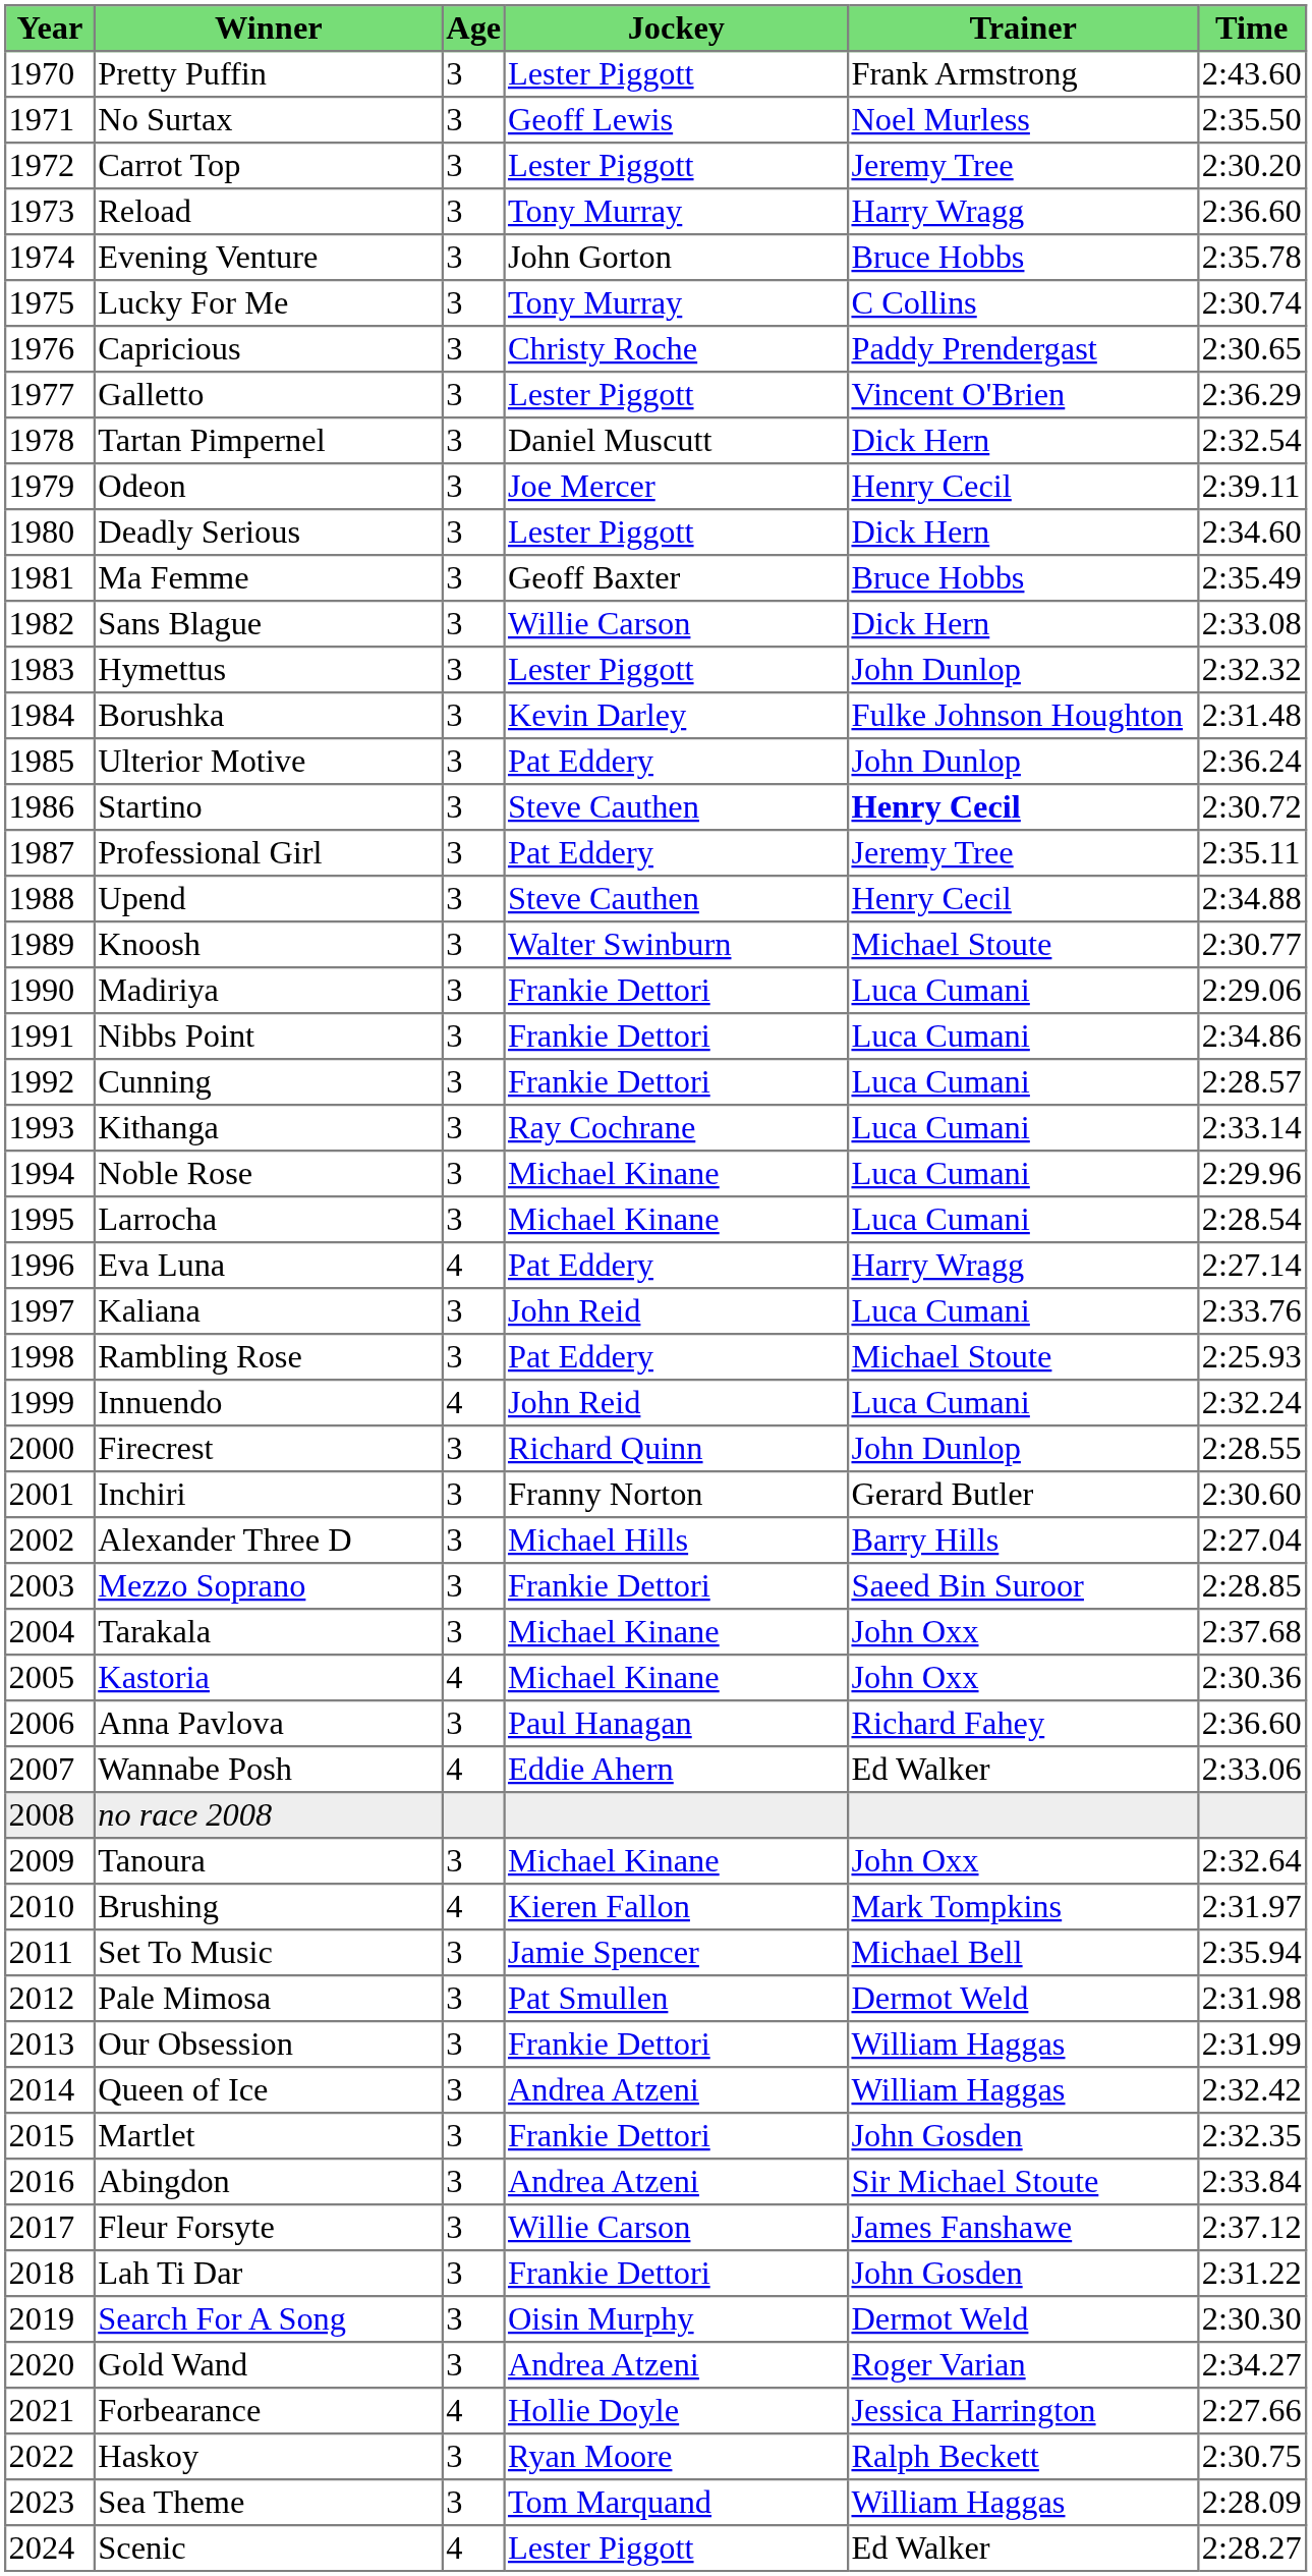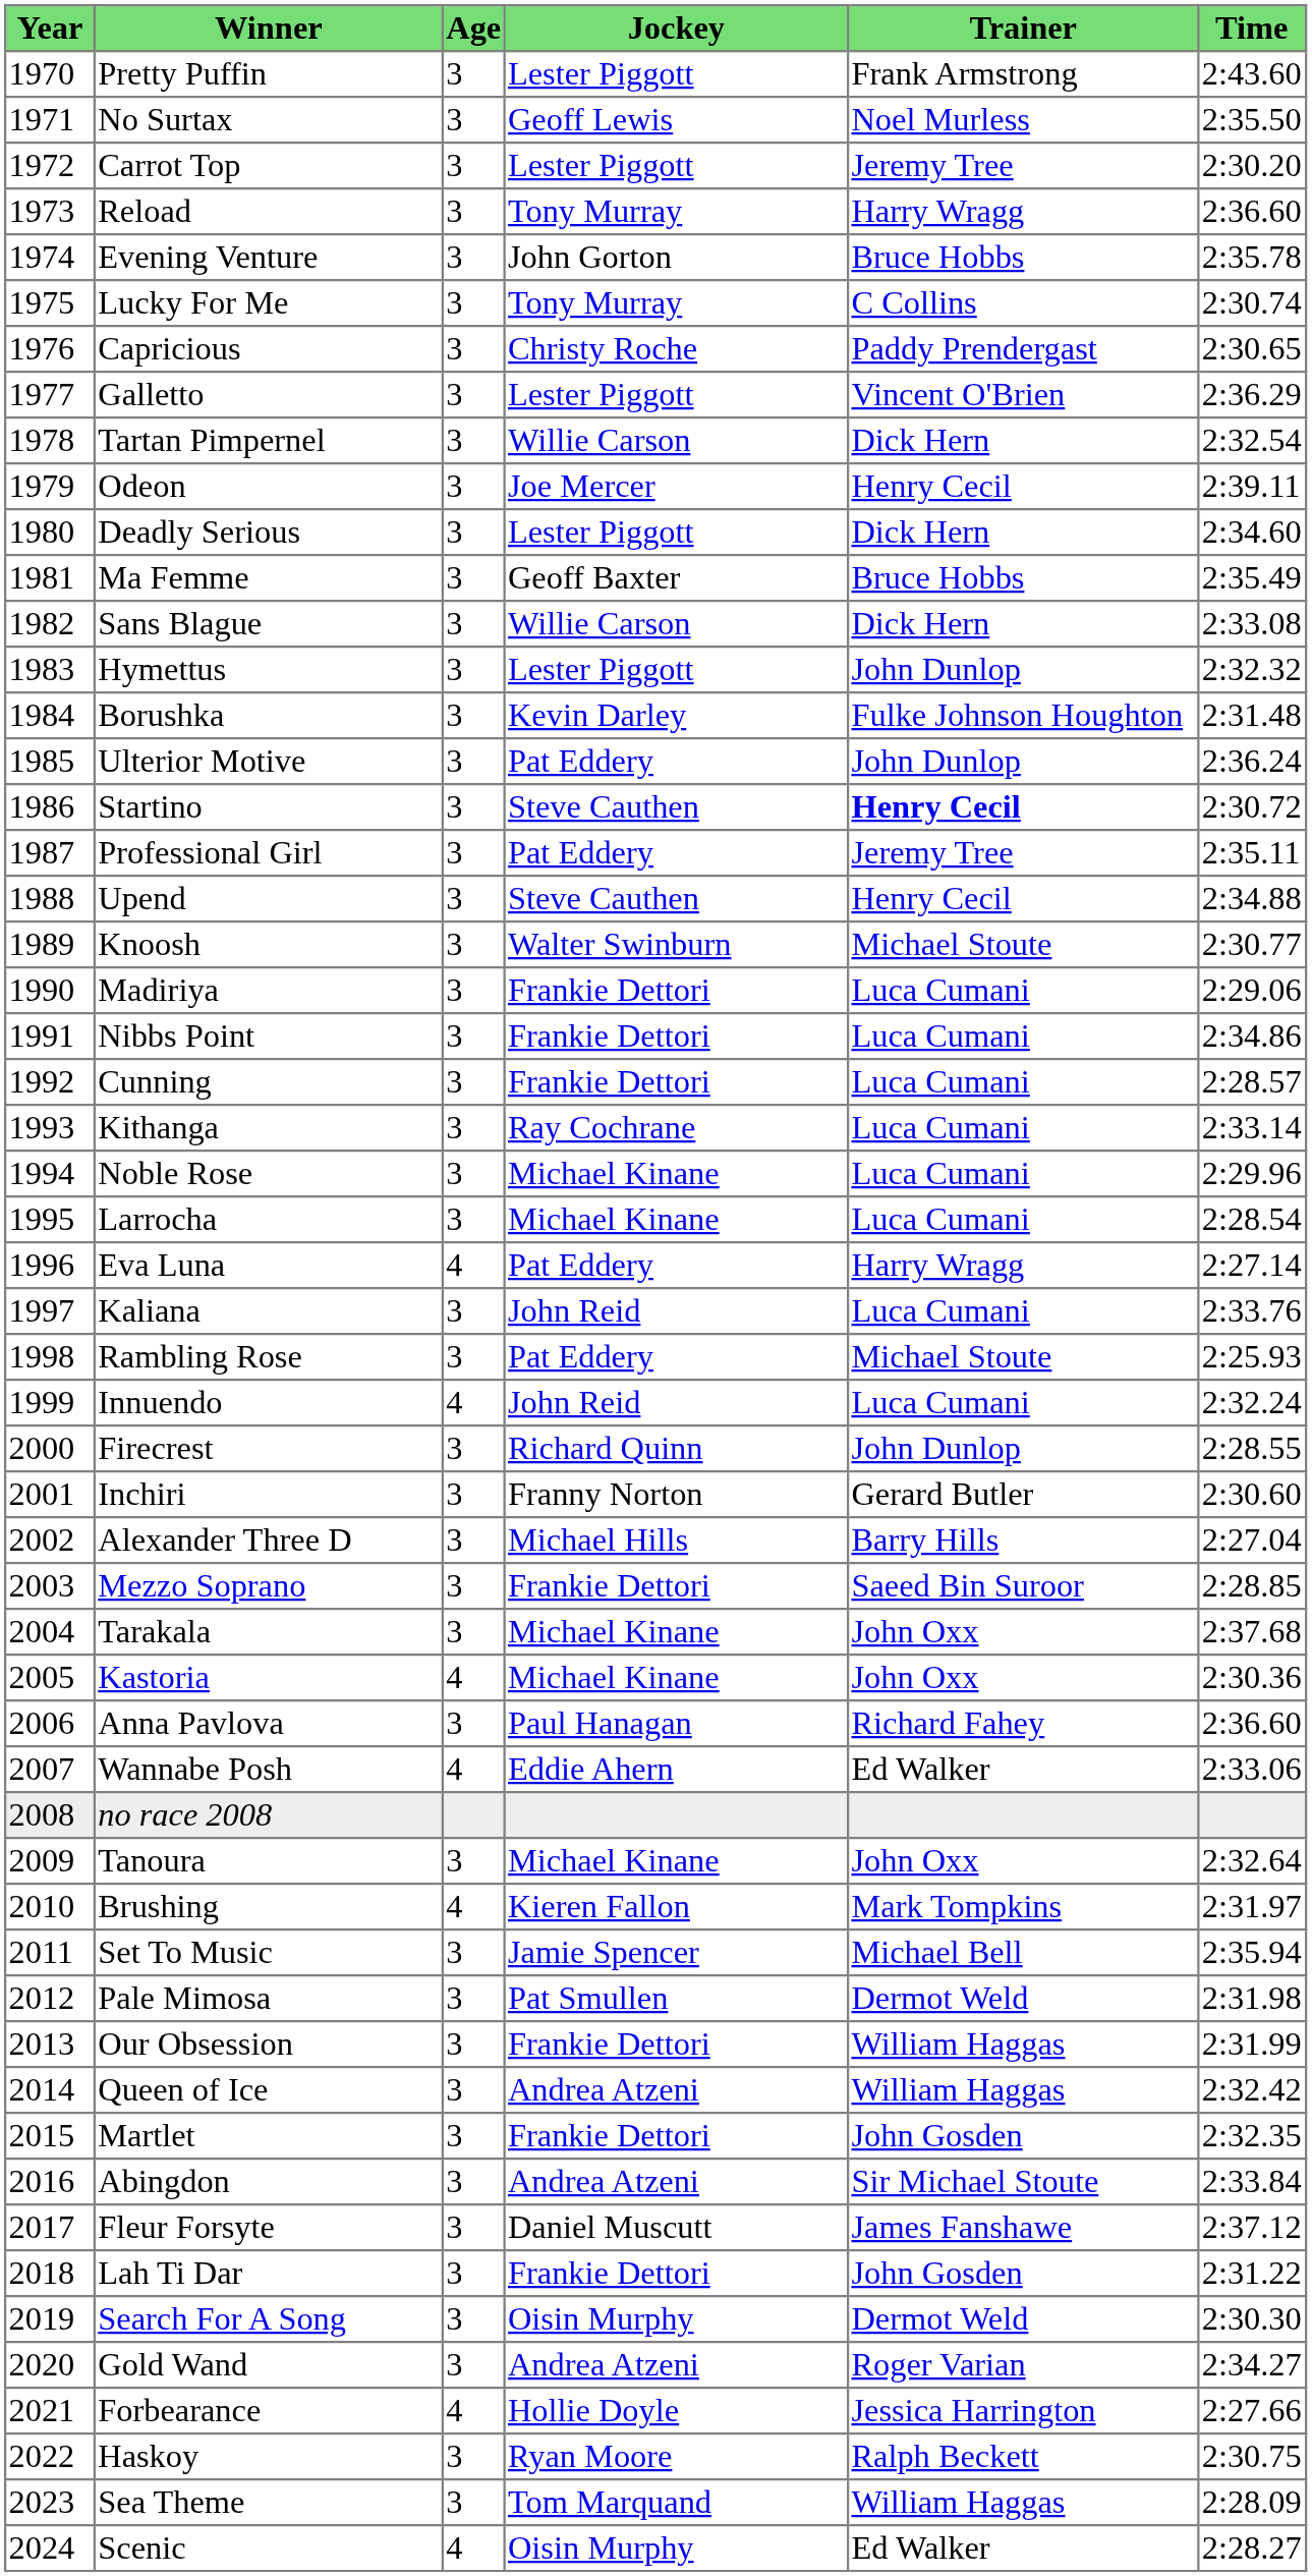 <table class = "sortable" | border="1" style="border-collapse: collapse; font-size:90%">
 <tr bgcolor="#77dd77" align="center">
 <th style="width:36px;">Year</th>
 <th style="width:149px;">Winner</th>
 <th>Age</th>
 <th style="width:147px;">Jockey</th>
 <th style="width:150px;">Trainer</th>
 <th>Time</th>
 </tr>
 <tr>
 <td>1970</td>
 <td>Pretty Puffin</td>
 <td>3</td>
 <td><a href='#'>Lester Piggott</a></td>
 <td>Frank Armstrong</td>
 <td>2:43.60</td>
 </tr>
 <tr>
 <td>1971</td>
 <td>No Surtax</td>
 <td>3</td>
 <td><a href='#'>Geoff Lewis</a></td>
 <td><a href='#'>Noel Murless</a></td>
 <td>2:35.50</td>
 </tr>
 <tr>
 <td>1972</td>
 <td>Carrot Top</td>
 <td>3</td>
 <td><a href='#'>Lester Piggott</a></td>
 <td><a href='#'>Jeremy Tree</a></td>
 <td>2:30.20</td>
 </tr>
 <tr>
 <td>1973</td>
 <td>Reload</td>
 <td>3</td>
 <td><a href='#'>Tony Murray</a></td>
 <td><a href='#'>Harry Wragg</a></td>
 <td>2:36.60</td>
 </tr>
 <tr>
 <td>1974</td>
 <td>Evening Venture</td>
 <td>3</td>
 <td>John Gorton</td>
 <td><a href='#'>Bruce Hobbs</a></td>
 <td>2:35.78</td>
 </tr>
 <tr>
 <td>1975</td>
 <td>Lucky For Me</td>
 <td>3</td>
 <td><a href='#'>Tony Murray</a></td>
 <td><a href='#'>C Collins</a></td>
 <td>2:30.74</td>
 </tr>
 <tr>
 <td>1976</td>
 <td>Capricious</td>
 <td>3</td>
 <td><a href='#'>Christy Roche</a></td>
 <td><a href='#'>Paddy Prendergast</a></td>
 <td>2:30.65</td>
 </tr>
 <tr>
 <td>1977</td>
 <td>Galletto</td>
 <td>3</td>
 <td><a href='#'>Lester Piggott</a></td>
 <td><a href='#'>Vincent O'Brien</a></td>
 <td>2:36.29</td>
 </tr>
 <tr>
 <td>1978</td>
 <td>Tartan Pimpernel</td>
 <td>3</td>
-<td>Daniel Muscutt</td>
+<td><a href='#'>Willie Carson</a></td>
 <td><a href='#'>Dick Hern</a></td>
 <td>2:32.54</td>
 </tr>
 <tr>
 <td>1979</td>
 <td>Odeon</td>
 <td>3</td>
 <td><a href='#'>Joe Mercer</a></td>
 <td><a href='#'>Henry Cecil</a></td>
 <td>2:39.11</td>
 </tr>
 <tr>
 <td>1980</td>
 <td>Deadly Serious</td>
 <td>3</td>
 <td><a href='#'>Lester Piggott</a></td>
 <td><a href='#'>Dick Hern</a></td>
 <td>2:34.60</td>
 </tr>
 <tr>
 <td>1981</td>
 <td>Ma Femme</td>
 <td>3</td>
 <td>Geoff Baxter</td>
 <td><a href='#'>Bruce Hobbs</a></td>
 <td>2:35.49</td>
 </tr>
 <tr>
 <td>1982</td>
 <td>Sans Blague</td>
 <td>3</td>
 <td><a href='#'>Willie Carson</a></td>
 <td><a href='#'>Dick Hern</a></td>
 <td>2:33.08</td>
 </tr>
 <tr>
 <td>1983</td>
 <td>Hymettus</td>
 <td>3</td>
 <td><a href='#'>Lester Piggott</a></td>
 <td><a href='#'>John Dunlop</a></td>
 <td>2:32.32</td>
 </tr>
 <tr>
 <td>1984</td>
 <td>Borushka</td>
 <td>3</td>
 <td><a href='#'>Kevin Darley</a></td>
 <td><a href='#'>Fulke Johnson Houghton</a></td>
 <td>2:31.48</td>
 </tr>
 <tr>
 <td>1985</td>
 <td>Ulterior Motive</td>
 <td>3</td>
 <td><a href='#'>Pat Eddery</a></td>
 <td><a href='#'>John Dunlop</a></td>
 <td>2:36.24</td>
 </tr>
 <tr>
 <td>1986</td>
 <td>Startino</td>
 <td>3</td>
 <td><a href='#'>Steve Cauthen</a></td>
 <td><strong><a href='#'>Henry Cecil</a></strong></td>
 <td>2:30.72</td>
 </tr>
 <tr>
 <td>1987</td>
 <td>Professional Girl</td>
 <td>3</td>
 <td><a href='#'>Pat Eddery</a></td>
 <td><a href='#'>Jeremy Tree</a></td>
 <td>2:35.11</td>
 </tr>
 <tr>
 <td>1988</td>
 <td>Upend</td>
 <td>3</td>
 <td><a href='#'>Steve Cauthen</a></td>
 <td><a href='#'>Henry Cecil</a></td>
 <td>2:34.88</td>
 </tr>
 <tr>
 <td>1989</td>
 <td>Knoosh</td>
 <td>3</td>
 <td><a href='#'>Walter Swinburn</a></td>
 <td><a href='#'>Michael Stoute</a></td>
 <td>2:30.77</td>
 </tr>
 <tr>
 <td>1990</td>
 <td>Madiriya</td>
 <td>3</td>
 <td><a href='#'>Frankie Dettori</a></td>
 <td><a href='#'>Luca Cumani</a></td>
 <td>2:29.06</td>
 </tr>
 <tr>
 <td>1991</td>
 <td>Nibbs Point</td>
 <td>3</td>
 <td><a href='#'>Frankie Dettori</a></td>
 <td><a href='#'>Luca Cumani</a></td>
 <td>2:34.86</td>
 </tr>
 <tr>
 <td>1992</td>
 <td>Cunning</td>
 <td>3</td>
 <td><a href='#'>Frankie Dettori</a></td>
 <td><a href='#'>Luca Cumani</a></td>
 <td>2:28.57</td>
 </tr>
 <tr>
 <td>1993</td>
 <td>Kithanga</td>
 <td>3</td>
 <td><a href='#'>Ray Cochrane</a></td>
 <td><a href='#'>Luca Cumani</a></td>
 <td>2:33.14</td>
 </tr>
 <tr>
 <td>1994</td>
 <td>Noble Rose</td>
 <td>3</td>
 <td><a href='#'>Michael Kinane</a></td>
 <td><a href='#'>Luca Cumani</a></td>
 <td>2:29.96</td>
 </tr>
 <tr>
 <td>1995</td>
 <td>Larrocha</td>
 <td>3</td>
 <td><a href='#'>Michael Kinane</a></td>
 <td><a href='#'>Luca Cumani</a></td>
 <td>2:28.54</td>
 </tr>
 <tr>
 <td>1996</td>
 <td>Eva Luna</td>
 <td>4</td>
 <td><a href='#'>Pat Eddery</a></td>
 <td><a href='#'>Harry Wragg</a></td>
 <td>2:27.14</td>
 </tr>
 <tr>
 <td>1997</td>
 <td>Kaliana</td>
 <td>3</td>
 <td><a href='#'>John Reid</a></td>
 <td><a href='#'>Luca Cumani</a></td>
 <td>2:33.76</td>
 </tr>
 <tr>
 <td>1998</td>
 <td>Rambling Rose</td>
 <td>3</td>
 <td><a href='#'>Pat Eddery</a></td>
 <td><a href='#'>Michael Stoute</a></td>
 <td>2:25.93</td>
 </tr>
 <tr>
 <td>1999</td>
 <td>Innuendo</td>
 <td>4</td>
 <td><a href='#'>John Reid</a></td>
 <td><a href='#'>Luca Cumani</a></td>
 <td>2:32.24</td>
 </tr>
 <tr>
 <td>2000</td>
 <td>Firecrest</td>
 <td>3</td>
 <td><a href='#'>Richard Quinn</a></td>
 <td><a href='#'>John Dunlop</a></td>
 <td>2:28.55</td>
 </tr>
 <tr>
 <td>2001</td>
 <td>Inchiri</td>
 <td>3</td>
 <td>Franny Norton</td>
 <td>Gerard Butler</td>
 <td>2:30.60</td>
 </tr>
 <tr>
 <td>2002</td>
 <td>Alexander Three D</td>
 <td>3</td>
 <td><a href='#'>Michael Hills</a></td>
 <td><a href='#'>Barry Hills</a></td>
 <td>2:27.04</td>
 </tr>
 <tr>
 <td>2003</td>
 <td><a href='#'>Mezzo Soprano</a></td>
 <td>3</td>
 <td><a href='#'>Frankie Dettori</a></td>
 <td><a href='#'>Saeed Bin Suroor</a></td>
 <td>2:28.85</td>
 </tr>
 <tr>
 <td>2004</td>
 <td>Tarakala</td>
 <td>3</td>
 <td><a href='#'>Michael Kinane</a></td>
 <td><a href='#'>John Oxx</a></td>
 <td>2:37.68</td>
 </tr>
 <tr>
 <td>2005</td>
 <td><a href='#'>Kastoria</a></td>
 <td>4</td>
 <td><a href='#'>Michael Kinane</a></td>
 <td><a href='#'>John Oxx</a></td>
 <td>2:30.36</td>
 </tr>
 <tr>
 <td>2006</td>
 <td>Anna Pavlova</td>
 <td>3</td>
 <td><a href='#'>Paul Hanagan</a></td>
 <td><a href='#'>Richard Fahey</a></td>
 <td>2:36.60</td>
 </tr>
 <tr>
 <td>2007</td>
 <td>Wannabe Posh</td>
 <td>4</td>
 <td><a href='#'>Eddie Ahern</a></td>
 <td>Ed Walker</td>
 <td>2:33.06</td>
 </tr>
 <tr bgcolor="#eeeeee">
 <td><span>2008</span></td>
 <td><em>no race 2008</em> </td>
 <td></td>
 <td></td>
 <td></td>
 <td></td>
 </tr>
 <tr>
 <td>2009</td>
 <td>Tanoura</td>
 <td>3</td>
 <td><a href='#'>Michael Kinane</a></td>
 <td><a href='#'>John Oxx</a></td>
 <td>2:32.64</td>
 </tr>
 <tr>
 <td>2010</td>
 <td>Brushing</td>
 <td>4</td>
 <td><a href='#'>Kieren Fallon</a></td>
 <td><a href='#'>Mark Tompkins</a></td>
 <td>2:31.97</td>
 </tr>
 <tr>
 <td>2011</td>
 <td>Set To Music</td>
 <td>3</td>
 <td><a href='#'>Jamie Spencer</a></td>
 <td><a href='#'>Michael Bell</a></td>
 <td>2:35.94</td>
 </tr>
 <tr>
 <td>2012</td>
 <td>Pale Mimosa</td>
 <td>3</td>
 <td><a href='#'>Pat Smullen</a></td>
 <td><a href='#'>Dermot Weld</a></td>
 <td>2:31.98</td>
 </tr>
 <tr>
 <td>2013</td>
 <td>Our Obsession</td>
 <td>3</td>
 <td><a href='#'>Frankie Dettori</a></td>
 <td><a href='#'>William Haggas</a></td>
 <td>2:31.99</td>
 </tr>
 <tr>
 <td>2014</td>
 <td>Queen of Ice</td>
 <td>3</td>
 <td><a href='#'>Andrea Atzeni</a></td>
 <td><a href='#'>William Haggas</a></td>
 <td>2:32.42</td>
 </tr>
 <tr>
 <td>2015</td>
 <td>Martlet</td>
 <td>3</td>
 <td><a href='#'>Frankie Dettori</a></td>
 <td><a href='#'>John Gosden</a></td>
 <td>2:32.35</td>
 </tr>
 <tr>
 <td>2016</td>
 <td>Abingdon</td>
 <td>3</td>
 <td><a href='#'>Andrea Atzeni</a></td>
 <td><a href='#'>Sir Michael Stoute</a></td>
 <td>2:33.84</td>
 </tr>
 <tr>
 <td>2017</td>
 <td>Fleur Forsyte</td>
 <td>3</td>
-<td><a href='#'>Willie Carson</a></td>
+<td>Daniel Muscutt</td>
 <td><a href='#'>James Fanshawe</a></td>
 <td>2:37.12</td>
 </tr>
 <tr>
 <td>2018</td>
 <td>Lah Ti Dar</td>
 <td>3</td>
 <td><a href='#'>Frankie Dettori</a></td>
 <td><a href='#'>John Gosden</a></td>
 <td>2:31.22</td>
 </tr>
 <tr>
 <td>2019</td>
 <td><a href='#'>Search For A Song</a></td>
 <td>3</td>
 <td><a href='#'>Oisin Murphy</a></td>
 <td><a href='#'>Dermot Weld</a></td>
 <td>2:30.30</td>
 </tr>
 <tr>
 <td>2020</td>
 <td>Gold Wand</td>
 <td>3</td>
 <td><a href='#'>Andrea Atzeni</a></td>
 <td><a href='#'>Roger Varian</a></td>
 <td>2:34.27</td>
 </tr>
 <tr>
 <td>2021</td>
 <td>Forbearance</td>
 <td>4</td>
 <td><a href='#'>Hollie Doyle</a></td>
 <td><a href='#'>Jessica Harrington</a></td>
 <td>2:27.66</td>
 </tr>
 <tr>
 <td>2022</td>
 <td>Haskoy</td>
 <td>3</td>
 <td><a href='#'>Ryan Moore</a></td>
 <td><a href='#'>Ralph Beckett</a></td>
 <td>2:30.75</td>
 </tr>
 <tr>
 <td>2023</td>
 <td>Sea Theme</td>
 <td>3</td>
 <td><a href='#'>Tom Marquand</a></td>
 <td><a href='#'>William Haggas</a></td>
 <td>2:28.09</td>
 </tr>
 <tr>
 <td>2024</td>
 <td>Scenic</td>
 <td>4</td>
-<td><a href='#'>Lester Piggott</a></td>
+<td><a href='#'>Oisin Murphy</a></td>
 <td>Ed Walker</td>
 <td>2:28.27</td>
 </tr>
 </table>
